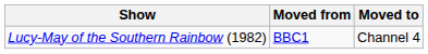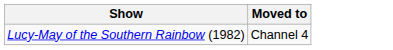 <table class="wikitable">
 <tr>
 <th>Show</th>
-<th>Moved from</th>
 <th>Moved to</th>
 </tr>
 <tr>
 <td><em><a href='#'>Lucy-May of the Southern Rainbow</a></em> (1982)</td>
-<td><a href='#'>BBC1</a></td>
 <td>Channel 4</td>
 </tr>
 </table>
